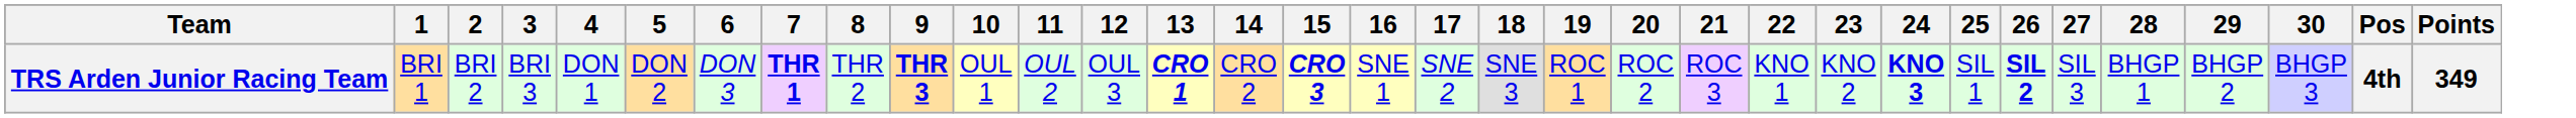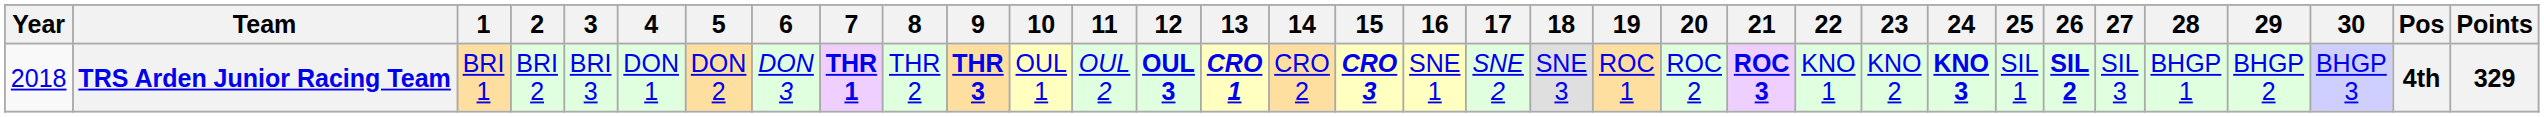 <table class="wikitable" style="text-align:center; font-size:85%">
 <tr>
+<th>Year</th>
 <th>Team</th>
 <th>1</th>
 <th>2</th>
 <th>3</th>
 <th>4</th>
 <th>5</th>
 <th>6</th>
 <th>7</th>
 <th>8</th>
 <th>9</th>
 <th>10</th>
 <th>11</th>
 <th>12</th>
 <th>13</th>
 <th>14</th>
 <th>15</th>
 <th>16</th>
 <th>17</th>
 <th>18</th>
 <th>19</th>
 <th>20</th>
 <th>21</th>
 <th>22</th>
 <th>23</th>
 <th>24</th>
 <th>25</th>
 <th>26</th>
 <th>27</th>
 <th>28</th>
 <th>29</th>
 <th>30</th>
 <th>Pos</th>
 <th>Points</th>
 </tr>
 <tr>
+<td><a href='#'>2018</a></td>
 <th nowrap><a href='#'>TRS Arden Junior Racing Team</a></th>
 <td style="background:#FFDF9F;"><a href='#'>BRI<br>1</a><br></td>
 <td style="background:#DFFFDF;"><a href='#'>BRI<br>2</a><br></td>
 <td style="background:#DFFFDF;"><a href='#'>BRI<br>3</a><br></td>
 <td style="background:#DFFFDF;"><a href='#'>DON<br>1</a><br></td>
 <td style="background:#FFDF9F;"><a href='#'>DON<br>2</a><br></td>
 <td style="background:#DFFFDF;"><em><a href='#'>DON<br>3</a></em><br></td>
 <td style="background:#EFCFFF;"><strong><a href='#'>THR<br>1</a></strong><br></td>
 <td style="background:#DFFFDF;"><a href='#'>THR<br>2</a><br></td>
 <td style="background:#FFDF9F;"><strong><a href='#'>THR<br>3</a></strong><br></td>
 <td style="background:#FFFFBF;"><a href='#'>OUL<br>1</a><br></td>
 <td style="background:#DFFFDF;"><em><a href='#'>OUL<br>2</a></em><br></td>
-<td style="background:#DFFFDF;"><a href='#'>OUL<br>3</a><br></td>
+<td style="background:#DFFFDF;"><strong><a href='#'>OUL<br>3</a><br></strong></td>
 <td style="background:#FFFFBF;"><strong><em><a href='#'>CRO<br>1</a></em></strong><br></td>
 <td style="background:#FFDF9F;"><a href='#'>CRO<br>2</a><br></td>
 <td style="background:#FFFFBF;"><strong><em><a href='#'>CRO<br>3</a></em></strong><br></td>
 <td style="background:#FFFFBF;"><a href='#'>SNE<br>1</a><br></td>
 <td style="background:#DFFFDF;"><em><a href='#'>SNE<br>2</a></em><br></td>
 <td style="background:#DFDFDF;"><a href='#'>SNE<br>3</a><br></td>
 <td style="background:#FFDF9F;"><a href='#'>ROC<br>1</a><br></td>
 <td style="background:#DFFFDF;"><a href='#'>ROC<br>2</a><br></td>
-<td style="background:#EFCFFF;"><a href='#'>ROC<br>3</a><br></td>
+<td style="background:#EFCFFF;"><strong><a href='#'>ROC<br>3</a><br></strong></td>
 <td style="background:#DFFFDF;"><a href='#'>KNO<br>1</a><br></td>
 <td style="background:#DFFFDF;"><a href='#'>KNO<br>2</a><br></td>
 <td style="background:#DFFFDF;"><strong><a href='#'>KNO<br>3</a><br></strong></td>
 <td style="background:#DFFFDF;"><a href='#'>SIL<br>1</a><br></td>
 <td style="background:#DFFFDF;"><strong><a href='#'>SIL<br>2</a><br></strong></td>
 <td style="background:#DFFFDF;"><a href='#'>SIL<br>3</a><br></td>
 <td style="background:#DFFFDF;"><a href='#'>BHGP<br>1</a><br></td>
 <td style="background:#DFFFDF;"><a href='#'>BHGP<br>2</a><br></td>
 <td style="background:#CFCFFF;"><a href='#'>BHGP<br>3</a><br></td>
 <th>4th</th>
-<th>349</th>
+<th>329</th>
 </tr>
 </table>
